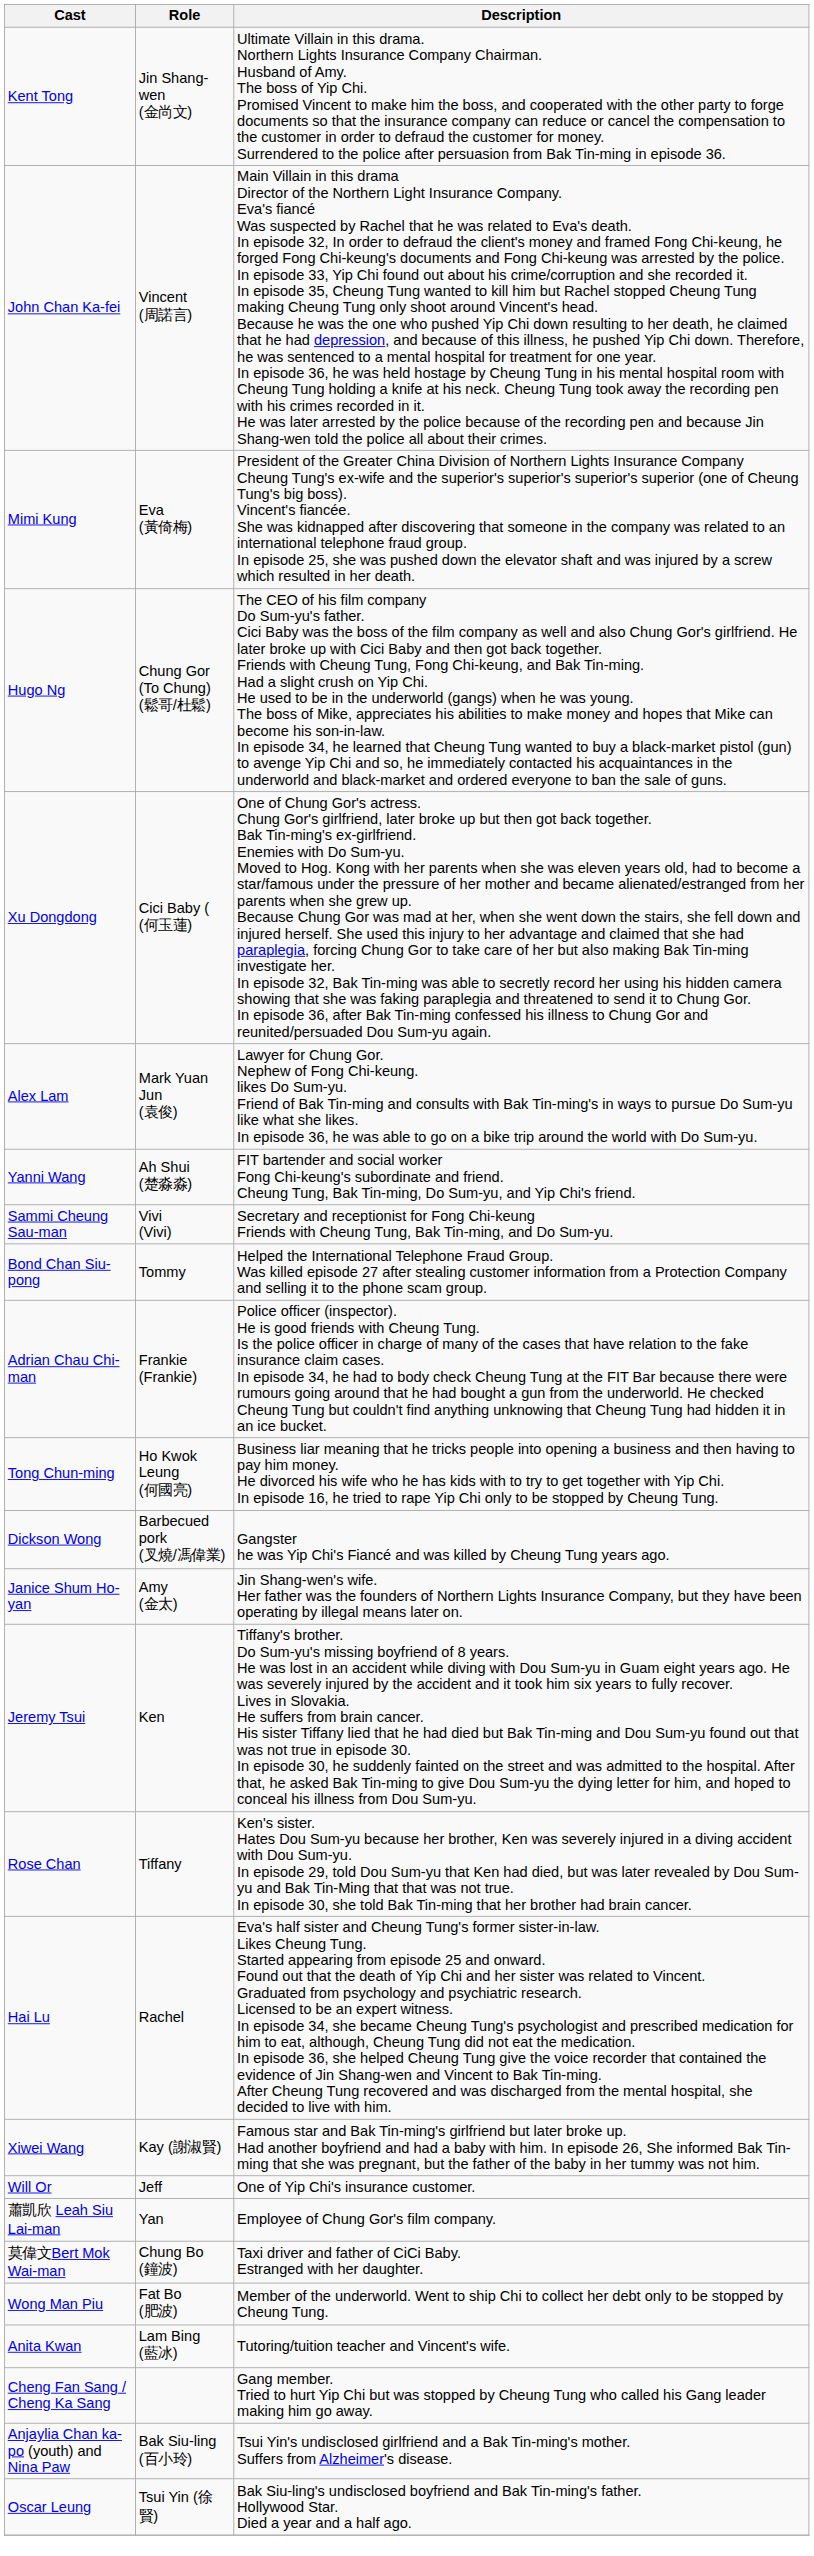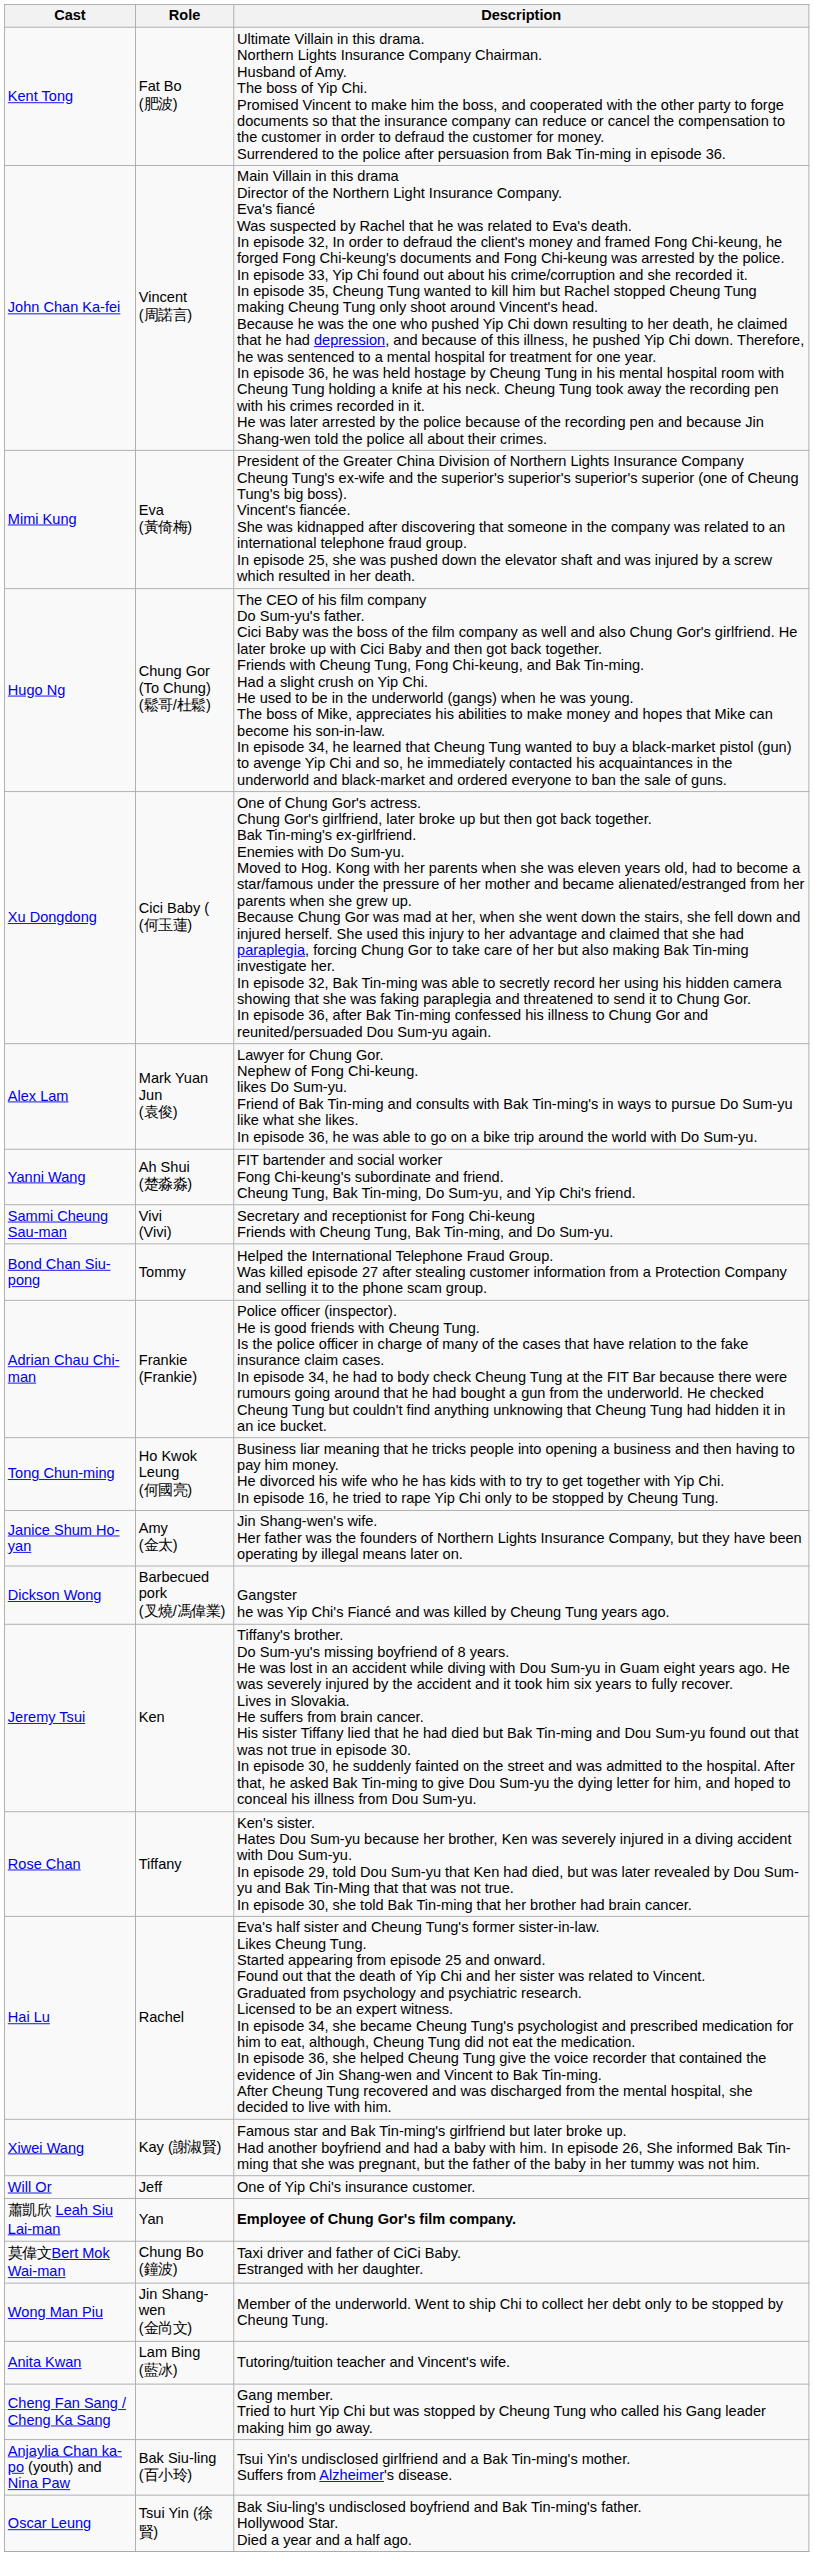 <table class="wikitable" width="70%">
 <tr>
 <th>Cast</th>
 <th>Role</th>
 <th>Description</th>
 </tr>
 <tr>
 <td><a href='#'>Kent Tong</a></td>
-<td>Jin Shang-wen <br> (金尚文)</td>
+<td>Fat Bo <br> (肥波)</td>
 <td>Ultimate Villain in this drama. <br> Northern Lights Insurance Company Chairman.  <br> Husband of Amy. <br> The boss of Yip Chi. <br> Promised Vincent to make him the boss, and cooperated with the other party to forge documents so that the insurance company can reduce or cancel the compensation to the customer in order to defraud the customer for money. <br> Surrendered to the police after persuasion from Bak Tin-ming in episode 36.</td>
 </tr>
 <tr>
 <td><a href='#'>John Chan Ka-fei</a></td>
 <td>Vincent <br> (周諾言)</td>
 <td>Main Villain in this drama <br> Director of the Northern Light Insurance Company. <br> Eva's fiancé <br> Was suspected by Rachel that he was related to Eva's death. <br> In episode 32, In order to defraud the client's money and framed Fong Chi-keung, he forged Fong Chi-keung's documents and Fong Chi-keung was arrested by the police. <br> In episode 33, Yip Chi found out about his crime/corruption and she recorded it. <br> In episode 35, Cheung Tung wanted to kill him but Rachel stopped Cheung Tung making Cheung Tung only shoot around Vincent's head.  <br> Because he was the one who pushed Yip Chi down resulting to her death, he claimed that he had <a href='#'>depression</a>, and because of this illness, he pushed Yip Chi down. Therefore, he was sentenced to a mental hospital for treatment for one year. <br> In episode 36, he was held hostage by Cheung Tung in his mental hospital room with Cheung Tung holding a knife at his neck. Cheung Tung took away the recording pen with his crimes recorded in it.  <br> He was later arrested by the police because of the recording pen and because Jin Shang-wen told the police all about their crimes.</td>
 </tr>
 <tr>
 <td><a href='#'>Mimi Kung</a></td>
 <td>Eva <br> (黃倚梅)</td>
 <td>President of the Greater China Division of Northern Lights Insurance Company <br> Cheung Tung's ex-wife and the superior's superior's superior's superior (one of Cheung Tung's big boss). <br> Vincent's fiancée. <br> She was kidnapped after discovering that someone in the company was related to an international telephone fraud group. <br> In episode 25, she was pushed down the elevator shaft and was injured by a screw which resulted in her death.</td>
 </tr>
 <tr>
 <td><a href='#'>Hugo Ng</a></td>
 <td>Chung Gor (To Chung) <br> (鬆哥/杜鬆)</td>
 <td>The CEO of his film company <br> Do Sum-yu's father. <br> Cici Baby was the boss of the film company as well and also Chung Gor's girlfriend. He later broke up with Cici Baby and then got back together. <br> Friends with Cheung Tung, Fong Chi-keung, and Bak Tin-ming. <br> Had a slight crush on Yip Chi. <br> He used to be in the underworld (gangs) when he was young. <br> The boss of Mike, appreciates his abilities to make money and hopes that Mike can become his son-in-law. <br> In episode 34, he learned that Cheung Tung wanted to buy a black-market pistol (gun) to avenge Yip Chi and so, he immediately contacted his acquaintances in the underworld and black-market and ordered everyone to ban the sale of guns.</td>
 </tr>
 <tr>
 <td><a href='#'>Xu Dongdong</a></td>
 <td>Cici Baby (<br> (何玉蓮)</td>
 <td>One of Chung Gor's actress. <br> Chung Gor's girlfriend, later broke up but then got back together. <br> Bak Tin-ming's ex-girlfriend. <br> Enemies with Do Sum-yu. <br> Moved to Hog. Kong with her parents when she was eleven years old, had to become a star/famous under the pressure of her mother and became alienated/estranged from her parents when she grew up. <br> Because Chung Gor was mad at her, when she went down the stairs, she fell down and injured herself. She used this injury to her advantage and claimed that she had <a href='#'>paraplegia</a>, forcing Chung Gor to take care of her but also making Bak Tin-ming investigate her. <br> In episode 32, Bak Tin-ming was able to secretly record her using his hidden camera showing that she was faking paraplegia and threatened to send it to Chung Gor. <br> In episode 36, after Bak Tin-ming confessed his illness to Chung Gor and reunited/persuaded Dou Sum-yu again.</td>
 </tr>
 <tr>
 <td><a href='#'>Alex Lam</a></td>
 <td>Mark Yuan Jun <br> (袁俊)</td>
 <td>Lawyer for Chung Gor. <br> Nephew of Fong Chi-keung. <br> likes Do Sum-yu. <br> Friend of Bak Tin-ming and consults with Bak Tin-ming's in ways to pursue Do Sum-yu like what she likes. <br> In episode 36, he was able to go on a bike trip around the world with Do Sum-yu.</td>
 </tr>
 <tr>
 <td><a href='#'>Yanni Wang</a></td>
 <td>Ah Shui <br> (楚淼淼)</td>
 <td>FIT bartender and social worker <br> Fong Chi-keung's subordinate and friend. <br> Cheung Tung, Bak Tin-ming, Do Sum-yu, and Yip Chi's friend.</td>
 </tr>
 <tr>
 <td><a href='#'>Sammi Cheung Sau-man</a></td>
 <td>Vivi <br> (Vivi)</td>
 <td>Secretary and receptionist for Fong Chi-keung <br> Friends with Cheung Tung, Bak Tin-ming, and Do Sum-yu.</td>
 </tr>
 <tr>
 <td><a href='#'>Bond Chan Siu-pong</a></td>
 <td>Tommy</td>
 <td>Helped the International Telephone Fraud Group. <br> Was killed episode 27 after stealing customer information from a Protection Company and selling it to the phone scam group.</td>
 </tr>
 <tr>
 <td><a href='#'>Adrian Chau Chi-man</a></td>
 <td>Frankie <br> (Frankie)</td>
 <td>Police officer (inspector). <br> He is good friends with Cheung Tung. <br> Is the police officer in charge of many of the cases that have relation to the fake insurance claim cases. <br> In episode 34, he had to body check Cheung Tung at the FIT Bar because there were rumours going around that he had bought a gun from the underworld. He checked Cheung Tung but couldn't find anything unknowing that Cheung Tung had hidden it in an ice bucket.</td>
 </tr>
 <tr>
 <td><a href='#'>Tong Chun-ming</a></td>
 <td>Ho Kwok Leung <br> (何國亮)</td>
 <td>Business liar meaning that he tricks people into opening a business and then having to pay him money. <br> He divorced his wife who he has kids with to try to get together with Yip Chi. <br> In episode 16, he tried to rape Yip Chi only to be stopped by Cheung Tung.</td>
 </tr>
 <tr>
+<td><a href='#'>Janice Shum Ho-yan</a></td>
+<td>Amy <br> (金太)</td>
+<td>Jin Shang-wen's wife. <br> Her father was the founders of Northern Lights Insurance Company, but they have been operating by illegal means later on.</td>
+</tr>
+<tr>
 <td><a href='#'>Dickson Wong</a></td>
 <td>Barbecued pork <br> (叉燒/馮偉業)</td>
 <td><br>Gangster <br> he was Yip Chi's Fiancé and was killed by Cheung Tung years ago.</td>
-</tr>
-<tr>
-<td><a href='#'>Janice Shum Ho-yan</a></td>
-<td>Amy <br> (金太)</td>
-<td>Jin Shang-wen's wife. <br> Her father was the founders of Northern Lights Insurance Company, but they have been operating by illegal means later on.</td>
 </tr>
 <tr>
 <td><a href='#'>Jeremy Tsui</a></td>
 <td>Ken</td>
 <td>Tiffany's brother. <br> Do Sum-yu's missing boyfriend of 8 years. <br> He was lost in an accident while diving with Dou Sum-yu in Guam eight years ago. He was severely injured by the accident and it took him six years to fully recover. <br> Lives in Slovakia. <br> He suffers from brain cancer. <br> His sister Tiffany lied that he had died but Bak Tin-ming and Dou Sum-yu found out that was not true in episode 30. <br> In episode 30, he suddenly fainted on the street and was admitted to the hospital. After that, he asked Bak Tin-ming to give Dou Sum-yu the dying letter for him, and hoped to conceal his illness from Dou Sum-yu.</td>
 </tr>
 <tr>
 <td><a href='#'>Rose Chan</a></td>
 <td>Tiffany</td>
 <td>Ken's sister. <br> Hates Dou Sum-yu because her brother, Ken was severely injured in a diving accident with Dou Sum-yu. <br> In episode 29, told Dou Sum-yu that Ken had died, but was later revealed by Dou Sum-yu and Bak Tin-Ming that that was not true. <br> In episode 30, she told Bak Tin-ming that her brother had brain cancer.</td>
 </tr>
 <tr>
 <td><a href='#'>Hai Lu</a></td>
 <td>Rachel</td>
 <td>Eva's half sister and Cheung Tung's former sister-in-law. <br> Likes Cheung Tung. <br> Started appearing from episode 25 and onward. <br> Found out that the death of Yip Chi and her sister was related to Vincent. <br> Graduated from psychology and psychiatric research. <br> Licensed to be an expert witness. <br> In episode 34, she became Cheung Tung's psychologist and prescribed medication for him to eat, although, Cheung Tung did not eat the medication. <br> In episode 36, she helped Cheung Tung give the voice recorder that contained the evidence of Jin Shang-wen and Vincent to Bak Tin-ming. <br> After Cheung Tung recovered and was discharged from the mental hospital, she decided to live with him.</td>
 </tr>
 <tr>
 <td><a href='#'>Xiwei Wang</a></td>
 <td>Kay (謝淑賢)</td>
 <td>Famous star and Bak Tin-ming's girlfriend but later broke up. <br> Had another boyfriend and had a baby with him. In episode 26, She informed Bak Tin-ming that she was pregnant, but the father of the baby in her tummy was not him.</td>
 </tr>
 <tr>
 <td><a href='#'>Will Or</a></td>
 <td>Jeff</td>
 <td>One of Yip Chi's insurance customer.</td>
 </tr>
 <tr>
 <td>蕭凱欣 <a href='#'>Leah Siu Lai-man</a></td>
 <td>Yan</td>
-<td>Employee of Chung Gor's film company.</td>
+<td><strong>Employee of Chung Gor's film company.</strong></td>
 </tr>
 <tr>
 <td>莫偉文<a href='#'>Bert Mok Wai-man</a></td>
 <td>Chung Bo <br> (鐘波)</td>
 <td>Taxi driver and father of CiCi Baby. <br> Estranged with her daughter.</td>
 </tr>
 <tr>
 <td><a href='#'>Wong Man Piu</a></td>
-<td>Fat Bo <br> (肥波)</td>
+<td>Jin Shang-wen <br> (金尚文)</td>
 <td>Member of the underworld. Went to ship Chi to collect her debt only to be stopped by Cheung Tung.</td>
 </tr>
 <tr>
 <td><a href='#'>Anita Kwan</a></td>
 <td>Lam Bing <br> (藍冰)</td>
 <td>Tutoring/tuition teacher and Vincent's wife.</td>
 </tr>
 <tr>
 <td><a href='#'>Cheng Fan Sang / Cheng Ka Sang</a></td>
 <td></td>
 <td>Gang member. <br> Tried to hurt Yip Chi but was stopped by Cheung Tung who called his Gang leader making him go away.</td>
 </tr>
 <tr>
 <td><a href='#'>Anjaylia Chan ka-po</a> (youth) and <a href='#'>Nina Paw</a></td>
 <td>Bak Siu-ling (百小玲)</td>
 <td>Tsui Yin's undisclosed girlfriend and a Bak Tin-ming's mother. <br> Suffers from <a href='#'>Alzheimer</a>'s disease.</td>
 </tr>
 <tr>
 <td><a href='#'>Oscar Leung</a></td>
 <td>Tsui Yin (徐賢)</td>
 <td>Bak Siu-ling's undisclosed boyfriend and Bak Tin-ming's father. <br> Hollywood Star. <br> Died a year and a half ago.</td>
 </tr>
 <tr>
 </tr>
 </table>
